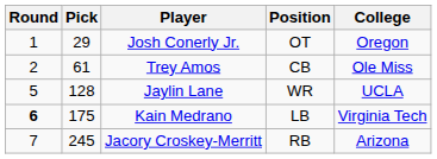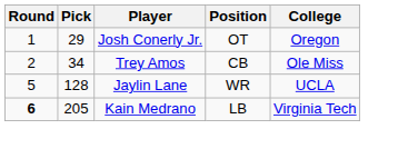 <table class="wikitable sortable sortable" style="text-align:center;">
 <tr>
 <th>Round</th>
 <th>Pick</th>
 <th>Player</th>
 <th>Position</th>
 <th>College</th>
 </tr>
 <tr>
 <td>1</td>
 <td>29</td>
 <td><a href='#'>Josh Conerly Jr.</a></td>
 <td>OT</td>
 <td><a href='#'>Oregon</a></td>
 </tr>
 <tr>
 <td>2</td>
-<td>61</td>
+<td>34</td>
 <td><a href='#'>Trey Amos</a></td>
 <td>CB</td>
 <td><a href='#'>Ole Miss</a></td>
 </tr>
 <tr>
 <td>5</td>
 <td>128</td>
 <td><a href='#'>Jaylin Lane</a></td>
 <td>WR</td>
 <td><a href='#'>UCLA</a></td>
 </tr>
 <tr>
 <td><strong>6</strong></td>
-<td>175</td>
+<td>205</td>
 <td><a href='#'>Kain Medrano</a></td>
 <td>LB</td>
 <td><a href='#'>Virginia Tech</a></td>
 </tr>
-<tr>
-<td>7</td>
-<td>245</td>
-<td><a href='#'>Jacory Croskey-Merritt</a></td>
-<td>RB</td>
-<td><a href='#'>Arizona</a></td>
-</tr>
 </table>
